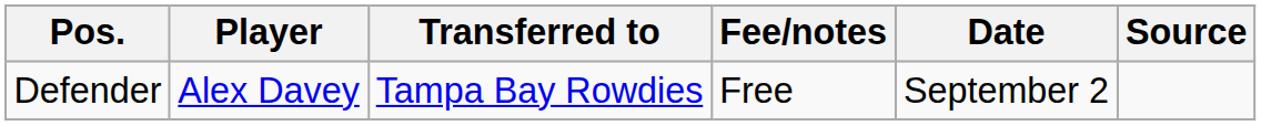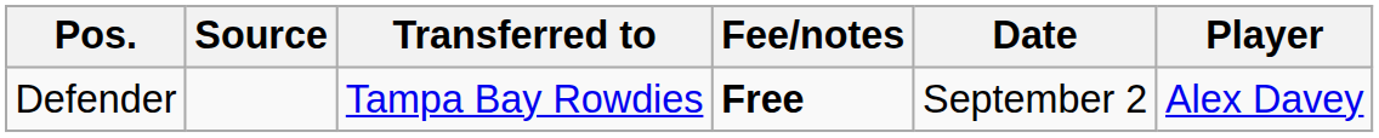 <table class="wikitable sortable" style="text-align: left">
 <tr>
 <th><strong>Pos.</strong></th>
-<th><strong>Player</strong></th>
+<th><strong>Source</strong></th>
 <th><strong>Transferred to</strong></th>
 <th><strong>Fee/notes</strong></th>
 <th><strong>Date</strong></th>
-<th><strong>Source</strong></th>
+<th><strong>Player</strong></th>
 </tr>
 <tr>
 <td>Defender</td>
+<td></td>
+<td><a href='#'>Tampa Bay Rowdies</a></td>
+<td><strong>Free</strong></td>
+<td>September 2</td>
 <td><a href='#'>Alex Davey</a></td>
-<td><a href='#'>Tampa Bay Rowdies</a></td>
-<td>Free</td>
-<td>September 2</td>
-<td></td>
 </tr>
 </table>
